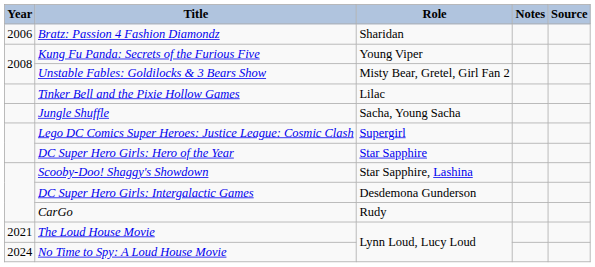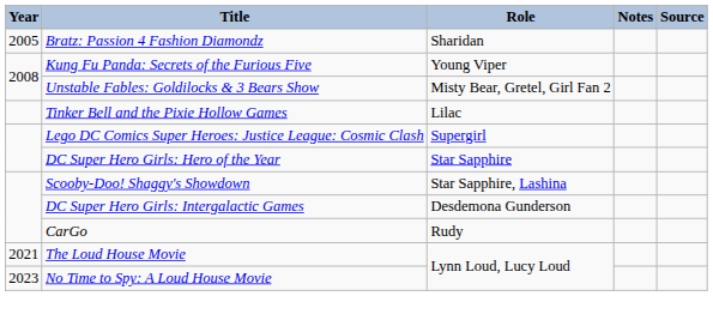 <table class="wikitable sortable plainrowheaders">
 <tr>
 <th style="background:#b0c4de;">Year </th>
 <th style="background:#b0c4de;">Title</th>
 <th style="background:#b0c4de;">Role </th>
 <th style="background:#b0c4de;" class="unsortable">Notes </th>
 <th style="background:#b0c4de;" class="unsortable">Source</th>
 </tr>
 <tr>
-<td>2006</td>
+<td>2005</td>
 <td><em><a href='#'>Bratz: Passion 4 Fashion Diamondz</a></em></td>
 <td>Sharidan</td>
 <td></td>
 <td></td>
 </tr>
 <tr>
 <td rowspan="2">2008</td>
 <td><em><a href='#'>Kung Fu Panda: Secrets of the Furious Five</a></em></td>
 <td>Young Viper</td>
 <td></td>
 <td></td>
 </tr>
 <tr>
 <td><em><a href='#'>Unstable Fables: Goldilocks & 3 Bears Show</a></em></td>
 <td>Misty Bear, Gretel, Girl Fan 2</td>
 <td></td>
 <td></td>
 </tr>
 <tr>
 <td></td>
 <td><em><a href='#'>Tinker Bell and the Pixie Hollow Games</a></em></td>
 <td>Lilac</td>
-<td></td>
-<td></td>
-</tr>
-<tr>
-<td></td>
-<td><em><a href='#'>Jungle Shuffle</a></em></td>
-<td>Sacha, Young Sacha</td>
 <td></td>
 <td></td>
 </tr>
 <tr>
 <td rowspan="2"></td>
 <td><em><a href='#'>Lego DC Comics Super Heroes: Justice League: Cosmic Clash</a></em></td>
 <td><a href='#'>Supergirl</a></td>
 <td></td>
 <td></td>
 </tr>
 <tr>
 <td><em><a href='#'>DC Super Hero Girls: Hero of the Year</a></em></td>
 <td><a href='#'>Star Sapphire</a></td>
 <td></td>
 <td></td>
 </tr>
 <tr>
 <td rowspan="3"></td>
 <td><em><a href='#'>Scooby-Doo! Shaggy's Showdown</a></em></td>
 <td>Star Sapphire, <a href='#'>Lashina</a></td>
 <td></td>
 <td></td>
 </tr>
 <tr>
 <td><em><a href='#'>DC Super Hero Girls: Intergalactic Games</a></em></td>
 <td>Desdemona Gunderson</td>
 <td></td>
 <td></td>
 </tr>
 <tr>
 <td><em>CarGo</em> </td>
 <td>Rudy</td>
 <td></td>
 <td></td>
 </tr>
 <tr>
 <td>2021</td>
 <td><em><a href='#'>The Loud House Movie</a></em></td>
 <td Rowspan="2">Lynn Loud, Lucy Loud</td>
 <td></td>
 <td></td>
 </tr>
 <tr>
-<td>2024</td>
+<td>2023</td>
 <td><em><a href='#'>No Time to Spy: A Loud House Movie</a></em></td>
 <td></td>
 <td></td>
 </tr>
 </table>
